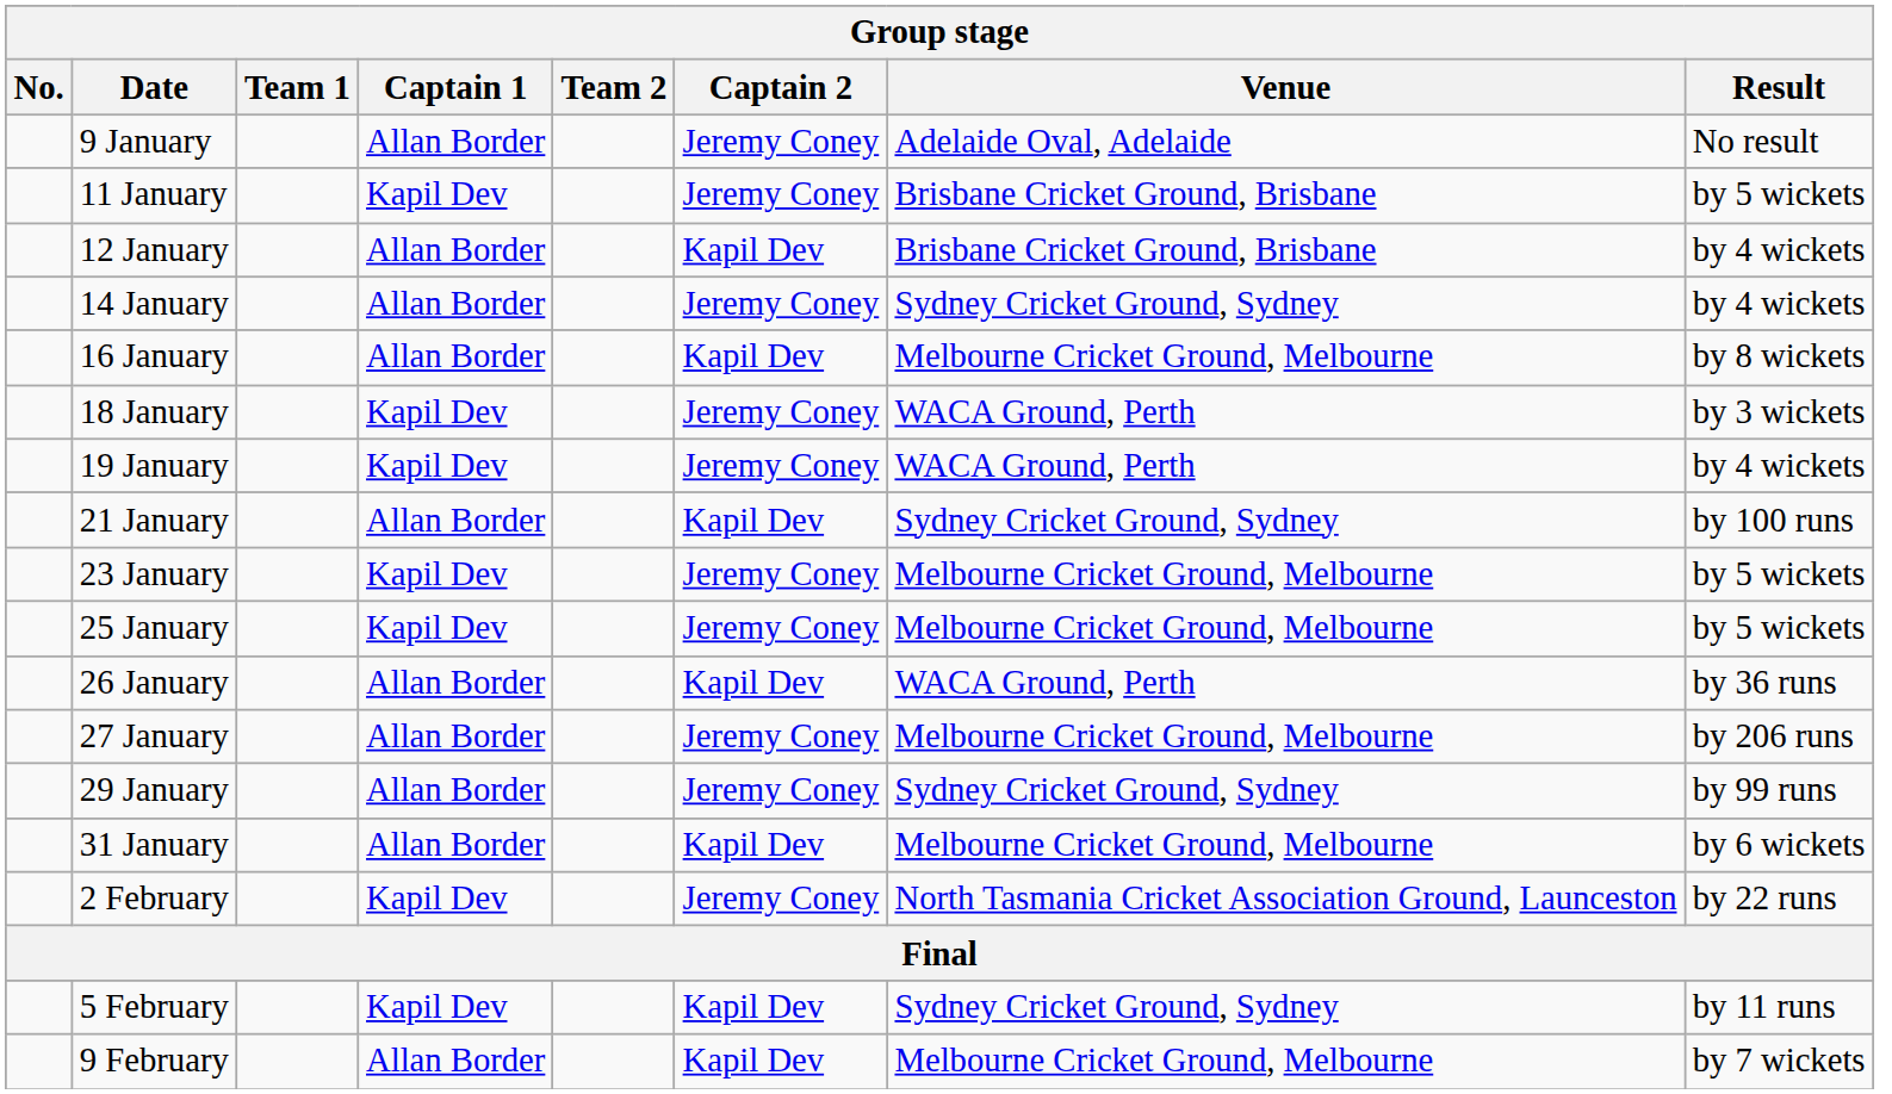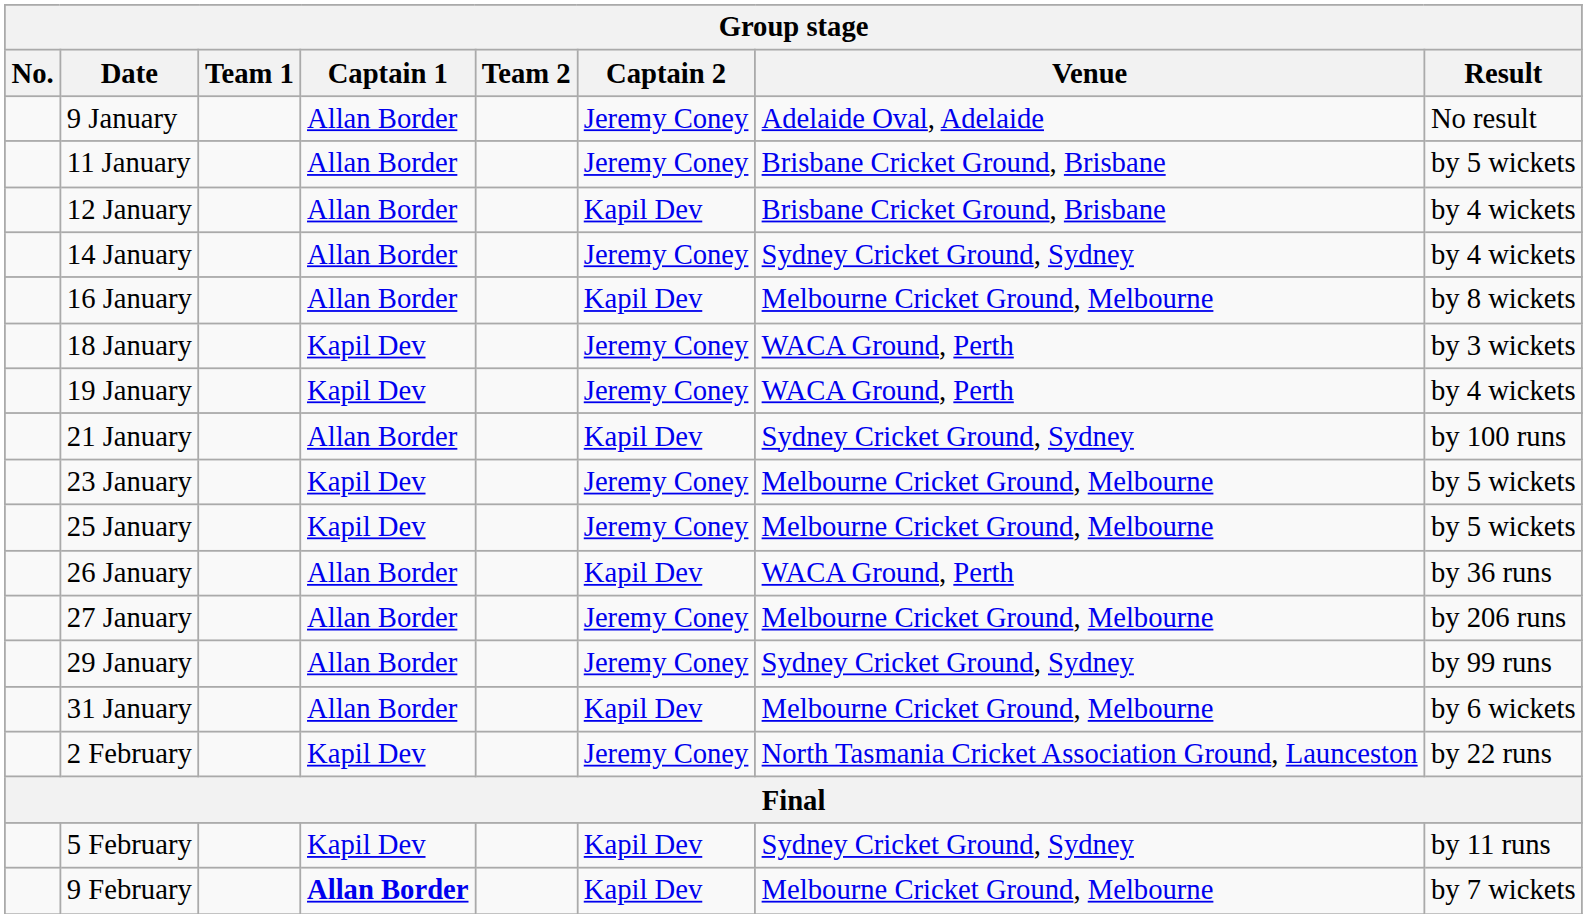 <table class="wikitable">
 <tr>
 <th colspan="9">Group stage</th>
 </tr>
 <tr>
 <th>No.</th>
 <th>Date</th>
 <th>Team 1</th>
 <th>Captain 1</th>
 <th>Team 2</th>
 <th>Captain 2</th>
 <th>Venue</th>
 <th>Result</th>
 </tr>
 <tr>
 <td></td>
 <td>9 January</td>
 <td></td>
 <td><a href='#'>Allan Border</a></td>
 <td></td>
 <td><a href='#'>Jeremy Coney</a></td>
 <td><a href='#'>Adelaide Oval</a>, <a href='#'>Adelaide</a></td>
 <td>No result</td>
 </tr>
 <tr>
 <td></td>
 <td>11 January</td>
 <td></td>
-<td><a href='#'>Kapil Dev</a></td>
+<td><a href='#'>Allan Border</a></td>
 <td></td>
 <td><a href='#'>Jeremy Coney</a></td>
 <td><a href='#'>Brisbane Cricket Ground</a>, <a href='#'>Brisbane</a></td>
 <td> by 5 wickets</td>
 </tr>
 <tr>
 <td></td>
 <td>12 January</td>
 <td></td>
 <td><a href='#'>Allan Border</a></td>
 <td></td>
 <td><a href='#'>Kapil Dev</a></td>
 <td><a href='#'>Brisbane Cricket Ground</a>, <a href='#'>Brisbane</a></td>
 <td> by 4 wickets</td>
 </tr>
 <tr>
 <td></td>
 <td>14 January</td>
 <td></td>
 <td><a href='#'>Allan Border</a></td>
 <td></td>
 <td><a href='#'>Jeremy Coney</a></td>
 <td><a href='#'>Sydney Cricket Ground</a>, <a href='#'>Sydney</a></td>
 <td> by 4 wickets</td>
 </tr>
 <tr>
 <td></td>
 <td>16 January</td>
 <td></td>
 <td><a href='#'>Allan Border</a></td>
 <td></td>
 <td><a href='#'>Kapil Dev</a></td>
 <td><a href='#'>Melbourne Cricket Ground</a>, <a href='#'>Melbourne</a></td>
 <td> by 8 wickets</td>
 </tr>
 <tr>
 <td></td>
 <td>18 January</td>
 <td></td>
 <td><a href='#'>Kapil Dev</a></td>
 <td></td>
 <td><a href='#'>Jeremy Coney</a></td>
 <td><a href='#'>WACA Ground</a>, <a href='#'>Perth</a></td>
 <td> by 3 wickets</td>
 </tr>
 <tr>
 <td></td>
 <td>19 January</td>
 <td></td>
 <td><a href='#'>Kapil Dev</a></td>
 <td></td>
 <td><a href='#'>Jeremy Coney</a></td>
 <td><a href='#'>WACA Ground</a>, <a href='#'>Perth</a></td>
 <td> by 4 wickets</td>
 </tr>
 <tr>
 <td></td>
 <td>21 January</td>
 <td></td>
 <td><a href='#'>Allan Border</a></td>
 <td></td>
 <td><a href='#'>Kapil Dev</a></td>
 <td><a href='#'>Sydney Cricket Ground</a>, <a href='#'>Sydney</a></td>
 <td> by 100 runs</td>
 </tr>
 <tr>
 <td></td>
 <td>23 January</td>
 <td></td>
 <td><a href='#'>Kapil Dev</a></td>
 <td></td>
 <td><a href='#'>Jeremy Coney</a></td>
 <td><a href='#'>Melbourne Cricket Ground</a>, <a href='#'>Melbourne</a></td>
 <td> by 5 wickets</td>
 </tr>
 <tr>
 <td></td>
 <td>25 January</td>
 <td></td>
 <td><a href='#'>Kapil Dev</a></td>
 <td></td>
 <td><a href='#'>Jeremy Coney</a></td>
 <td><a href='#'>Melbourne Cricket Ground</a>, <a href='#'>Melbourne</a></td>
 <td> by 5 wickets</td>
 </tr>
 <tr>
 <td></td>
 <td>26 January</td>
 <td></td>
 <td><a href='#'>Allan Border</a></td>
 <td></td>
 <td><a href='#'>Kapil Dev</a></td>
 <td><a href='#'>WACA Ground</a>, <a href='#'>Perth</a></td>
 <td> by 36 runs</td>
 </tr>
 <tr>
 <td></td>
 <td>27 January</td>
 <td></td>
 <td><a href='#'>Allan Border</a></td>
 <td></td>
 <td><a href='#'>Jeremy Coney</a></td>
 <td><a href='#'>Melbourne Cricket Ground</a>, <a href='#'>Melbourne</a></td>
 <td> by 206 runs</td>
 </tr>
 <tr>
 <td></td>
 <td>29 January</td>
 <td></td>
 <td><a href='#'>Allan Border</a></td>
 <td></td>
 <td><a href='#'>Jeremy Coney</a></td>
 <td><a href='#'>Sydney Cricket Ground</a>, <a href='#'>Sydney</a></td>
 <td> by 99 runs</td>
 </tr>
 <tr>
 <td></td>
 <td>31 January</td>
 <td></td>
 <td><a href='#'>Allan Border</a></td>
 <td></td>
 <td><a href='#'>Kapil Dev</a></td>
 <td><a href='#'>Melbourne Cricket Ground</a>, <a href='#'>Melbourne</a></td>
 <td> by 6 wickets</td>
 </tr>
 <tr>
 <td></td>
 <td>2 February</td>
 <td></td>
 <td><a href='#'>Kapil Dev</a></td>
 <td></td>
 <td><a href='#'>Jeremy Coney</a></td>
 <td><a href='#'>North Tasmania Cricket Association Ground</a>, <a href='#'>Launceston</a></td>
 <td> by 22 runs</td>
 </tr>
 <tr>
 <th colspan="9">Final</th>
 </tr>
 <tr>
 <td></td>
 <td>5 February</td>
 <td></td>
 <td><a href='#'>Kapil Dev</a></td>
 <td></td>
 <td><a href='#'>Kapil Dev</a></td>
 <td><a href='#'>Sydney Cricket Ground</a>, <a href='#'>Sydney</a></td>
 <td> by 11 runs</td>
 </tr>
 <tr>
 <td></td>
 <td>9 February</td>
 <td></td>
-<td><a href='#'>Allan Border</a></td>
+<td><strong><a href='#'>Allan Border</a></strong></td>
 <td></td>
 <td><a href='#'>Kapil Dev</a></td>
 <td><a href='#'>Melbourne Cricket Ground</a>, <a href='#'>Melbourne</a></td>
 <td> by 7 wickets</td>
 </tr>
 </table>
